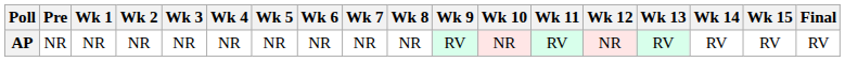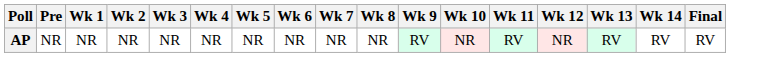 <table class="wikitable" style="white-space:nowrap;">
 <tr>
 <th>Poll</th>
 <th>Pre</th>
 <th>Wk 1</th>
 <th>Wk 2</th>
 <th>Wk 3</th>
 <th>Wk 4</th>
 <th>Wk 5</th>
 <th>Wk 6</th>
 <th>Wk 7</th>
 <th>Wk 8</th>
 <th>Wk 9</th>
 <th>Wk 10</th>
 <th>Wk 11</th>
 <th>Wk 12</th>
 <th>Wk 13</th>
 <th>Wk 14</th>
-<th>Wk 15</th>
 <th>Final</th>
 </tr>
 <tr style="text-align:center;">
 <th>AP</th>
 <td style="background:#FFF;">NR</td>
 <td style="background:#FFF;">NR</td>
 <td style="background:#FFF;">NR</td>
 <td style="background:#FFF;">NR</td>
 <td style="background:#FFF;">NR</td>
 <td style="background:#FFF;">NR</td>
 <td style="background:#FFF;">NR</td>
 <td style="background:#FFF;">NR</td>
 <td style="background:#FFF;">NR</td>
 <td style="background:#d8ffeb;">RV</td>
 <td style="background:#ffe6e6;">NR</td>
 <td style="background:#d8ffeb;">RV</td>
 <td style="background:#ffe6e6;">NR</td>
 <td style="background:#d8ffeb;">RV</td>
 <td style="background:#FFF;">RV</td>
 <td style="background:#FFF;">RV</td>
-<td style="background:#FFF;">RV</td>
 </tr>
 </table>
